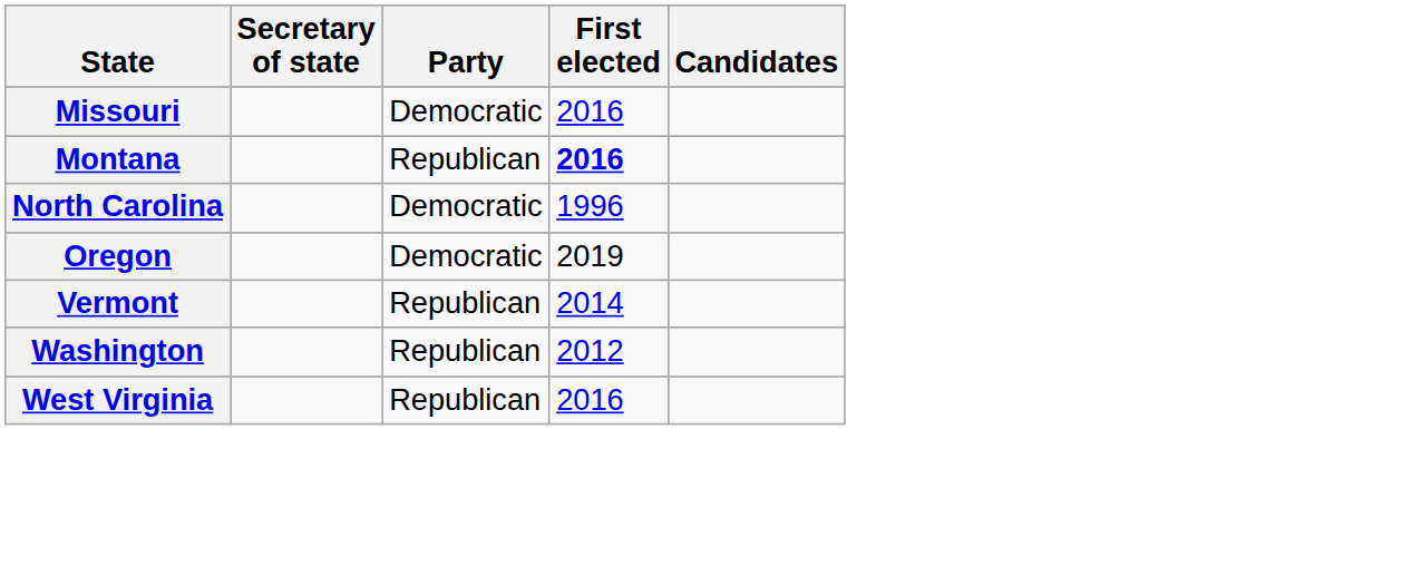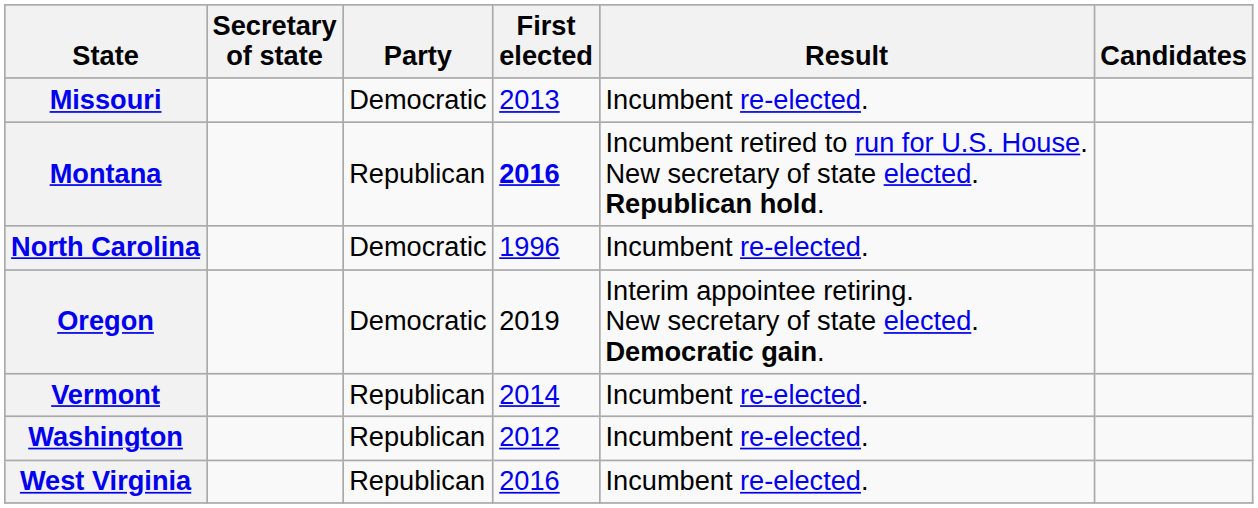 <table class="wikitable sortable">
 <tr valign=bottom>
 <th>State</th>
 <th>Secretary<br>of state</th>
 <th>Party</th>
 <th>First<br>elected</th>
+<th>Result</th>
 <th>Candidates</th>
 </tr>
 <tr>
 <th><a href='#'>Missouri</a></th>
 <td></td>
 <td>Democratic</td>
-<td><a href='#'>2016</a></td>
+<td><a href='#'>2013</a></td>
+<td>Incumbent <a href='#'>re-elected</a>.</td>
 <td nowrap></td>
 </tr>
 <tr>
 <th><a href='#'>Montana</a></th>
 <td></td>
 <td>Republican</td>
 <td><strong><a href='#'>2016</a></strong></td>
+<td>Incumbent retired to <a href='#'>run for U.S. House</a>.<br>New secretary of state <a href='#'>elected</a>.<br><strong>Republican hold</strong>.</td>
 <td nowrap></td>
 </tr>
 <tr>
 <th><a href='#'>North Carolina</a></th>
 <td></td>
 <td>Democratic</td>
 <td><a href='#'>1996</a></td>
+<td>Incumbent <a href='#'>re-elected</a>.</td>
 <td nowrap></td>
 </tr>
 <tr>
 <th><a href='#'>Oregon</a></th>
 <td></td>
 <td>Democratic</td>
 <td>2019 </td>
+<td>Interim appointee retiring.<br>New secretary of state <a href='#'>elected</a>.<br><strong>Democratic gain</strong>.</td>
 <td nowrap></td>
 </tr>
 <tr>
 <th><a href='#'>Vermont</a></th>
 <td></td>
 <td>Republican</td>
 <td><a href='#'>2014</a></td>
+<td>Incumbent <a href='#'>re-elected</a>.</td>
 <td nowrap></td>
 </tr>
 <tr>
 <th><a href='#'>Washington</a></th>
 <td></td>
 <td>Republican</td>
 <td><a href='#'>2012</a></td>
+<td>Incumbent <a href='#'>re-elected</a>.</td>
 <td nowrap></td>
 </tr>
 <tr>
 <th><a href='#'>West Virginia</a></th>
 <td></td>
 <td>Republican</td>
 <td><a href='#'>2016</a></td>
+<td>Incumbent <a href='#'>re-elected</a>.</td>
 <td nowrap></td>
 </tr>
 </table>
